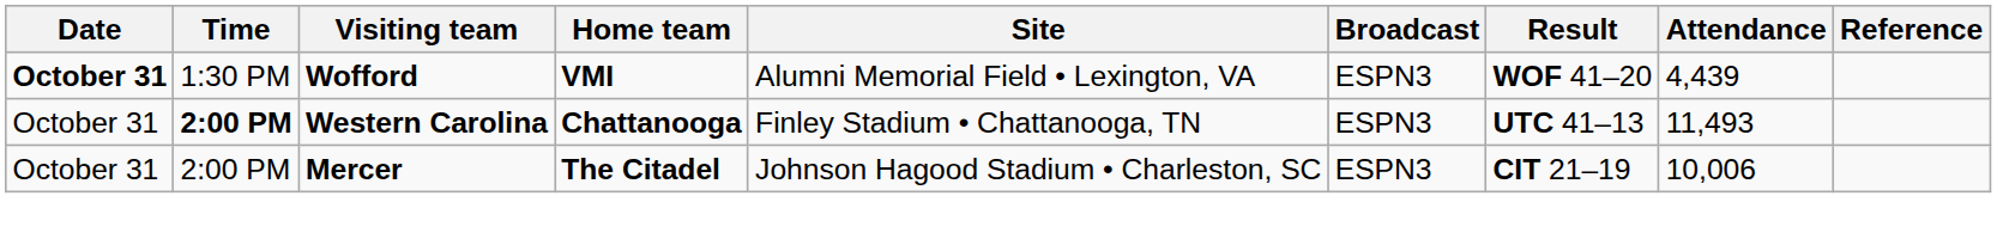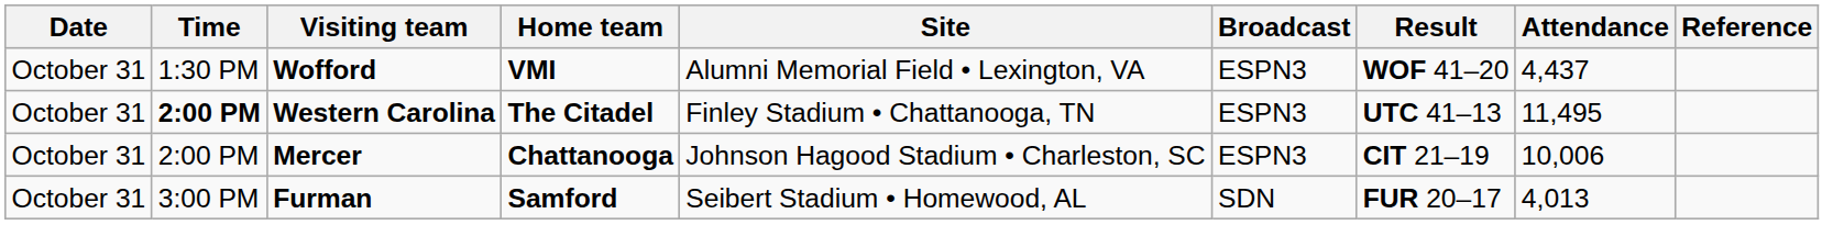 <table class="wikitable" style="font-size:95%;">
 <tr>
 <th>Date</th>
 <th>Time</th>
 <th>Visiting team</th>
 <th>Home team</th>
 <th>Site</th>
 <th>Broadcast</th>
 <th>Result</th>
 <th>Attendance</th>
 <th class="unsortable">Reference</th>
 </tr>
 <tr bgcolor=>
-<td><strong>October 31</strong></td>
+<td>October 31</td>
 <td>1:30 PM</td>
 <td><strong>Wofford</strong></td>
 <td><strong>VMI</strong></td>
 <td>Alumni Memorial Field • Lexington, VA</td>
 <td>ESPN3</td>
 <td><strong>WOF</strong> 41–20</td>
-<td>4,439</td>
+<td>4,437</td>
 <td></td>
 </tr>
 <tr bgcolor=>
 <td>October 31</td>
 <td><strong>2:00 PM</strong></td>
 <td><strong>Western Carolina</strong></td>
-<td><strong>Chattanooga</strong></td>
+<td><strong>The Citadel</strong></td>
 <td>Finley Stadium • Chattanooga, TN</td>
 <td>ESPN3</td>
 <td><strong>UTC</strong> 41–13</td>
-<td>11,493</td>
+<td>11,495</td>
 <td></td>
 </tr>
 <tr bgcolor=>
 <td>October 31</td>
 <td>2:00 PM</td>
 <td><strong>Mercer</strong></td>
-<td><strong>The Citadel</strong></td>
+<td><strong>Chattanooga</strong></td>
 <td>Johnson Hagood Stadium • Charleston, SC</td>
 <td>ESPN3</td>
 <td><strong>CIT</strong> 21–19</td>
 <td>10,006</td>
 <td></td>
 </tr>
+<tr bgcolor=>
+<td>October 31</td>
+<td>3:00 PM</td>
+<td><strong>Furman</strong></td>
+<td><strong>Samford</strong></td>
+<td>Seibert Stadium • Homewood, AL</td>
+<td>SDN</td>
+<td><strong>FUR</strong> 20–17</td>
+<td>4,013</td>
+<td></td>
+</tr>
 </table>
